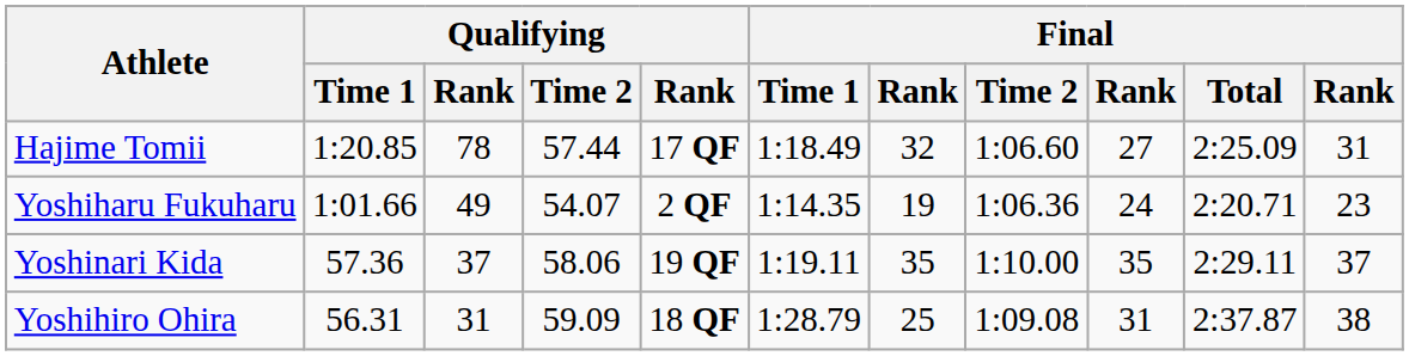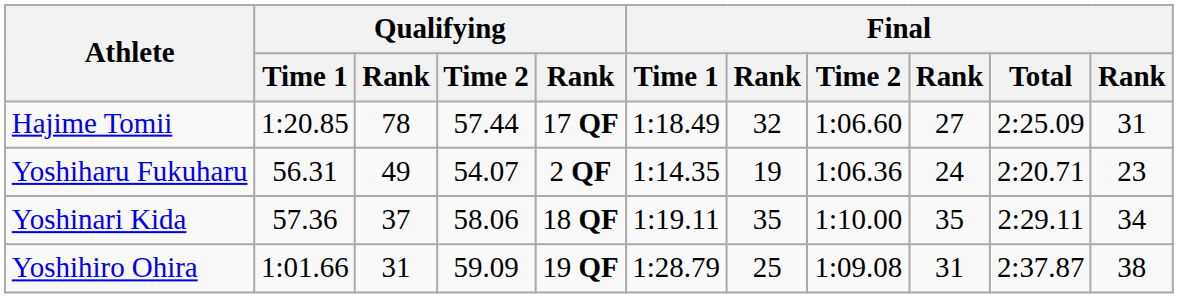 <table class="wikitable" style="font-size:90%">
 <tr>
 <th rowspan="2">Athlete</th>
 <th colspan="4">Qualifying</th>
 <th colspan="6">Final</th>
 </tr>
 <tr>
 <th>Time 1</th>
 <th>Rank</th>
 <th>Time 2</th>
 <th>Rank</th>
 <th>Time 1</th>
 <th>Rank</th>
 <th>Time 2</th>
 <th>Rank</th>
 <th>Total</th>
 <th>Rank</th>
 </tr>
 <tr>
 <td><a href='#'>Hajime Tomii</a></td>
 <td align="center">1:20.85</td>
 <td align="center">78</td>
 <td align="center">57.44</td>
 <td align="center">17 <strong>QF</strong></td>
 <td align="center">1:18.49</td>
 <td align="center">32</td>
 <td align="center">1:06.60</td>
 <td align="center">27</td>
 <td align="center">2:25.09</td>
 <td align="center">31</td>
 </tr>
 <tr>
 <td><a href='#'>Yoshiharu Fukuharu</a></td>
-<td align="center">1:01.66</td>
+<td align="center">56.31</td>
 <td align="center">49</td>
 <td align="center">54.07</td>
 <td align="center">2 <strong>QF</strong></td>
 <td align="center">1:14.35</td>
 <td align="center">19</td>
 <td align="center">1:06.36</td>
 <td align="center">24</td>
 <td align="center">2:20.71</td>
 <td align="center">23</td>
 </tr>
 <tr>
 <td><a href='#'>Yoshinari Kida</a></td>
 <td align="center">57.36</td>
 <td align="center">37</td>
 <td align="center">58.06</td>
-<td align="center">19 <strong>QF</strong></td>
+<td align="center">18 <strong>QF</strong></td>
 <td align="center">1:19.11</td>
 <td align="center">35</td>
 <td align="center">1:10.00</td>
 <td align="center">35</td>
 <td align="center">2:29.11</td>
-<td align="center">37</td>
+<td align="center">34</td>
 </tr>
 <tr>
 <td><a href='#'>Yoshihiro Ohira</a></td>
-<td align="center">56.31</td>
+<td align="center">1:01.66</td>
 <td align="center">31</td>
 <td align="center">59.09</td>
-<td align="center">18 <strong>QF</strong></td>
+<td align="center">19 <strong>QF</strong></td>
 <td align="center">1:28.79</td>
 <td align="center">25</td>
 <td align="center">1:09.08</td>
 <td align="center">31</td>
 <td align="center">2:37.87</td>
 <td align="center">38</td>
 </tr>
 </table>
